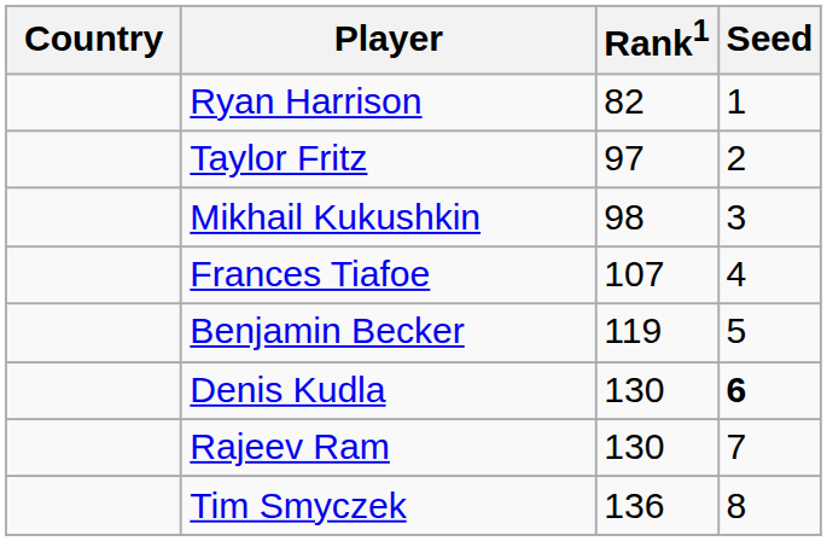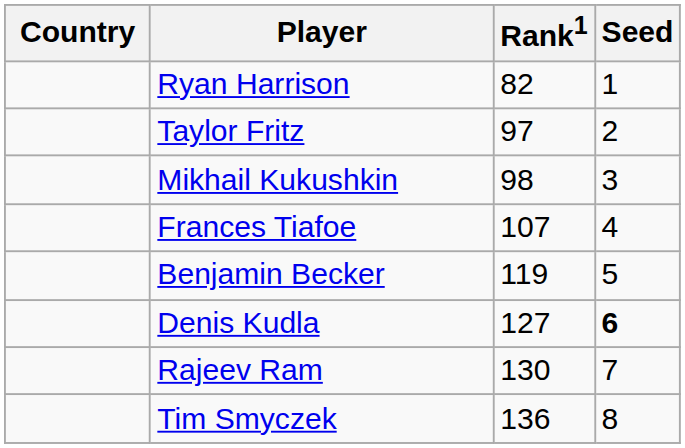 <table class="sortable wikitable">
 <tr>
 <th width="70">Country</th>
 <th width="175">Player</th>
 <th>Rank<sup>1</sup></th>
 <th>Seed</th>
 </tr>
 <tr>
 <td></td>
 <td><a href='#'>Ryan Harrison</a></td>
 <td>82</td>
 <td>1</td>
 </tr>
 <tr>
 <td></td>
 <td><a href='#'>Taylor Fritz</a></td>
 <td>97</td>
 <td>2</td>
 </tr>
 <tr>
 <td></td>
 <td><a href='#'>Mikhail Kukushkin</a></td>
 <td>98</td>
 <td>3</td>
 </tr>
 <tr>
 <td></td>
 <td><a href='#'>Frances Tiafoe</a></td>
 <td>107</td>
 <td>4</td>
 </tr>
 <tr>
 <td></td>
 <td><a href='#'>Benjamin Becker</a></td>
 <td>119</td>
 <td>5</td>
 </tr>
 <tr>
 <td></td>
 <td><a href='#'>Denis Kudla</a></td>
-<td>130</td>
+<td>127</td>
 <td><strong>6</strong></td>
 </tr>
 <tr>
 <td></td>
 <td><a href='#'>Rajeev Ram</a></td>
 <td>130</td>
 <td>7</td>
 </tr>
 <tr>
 <td></td>
 <td><a href='#'>Tim Smyczek</a></td>
 <td>136</td>
 <td>8</td>
 </tr>
 </table>
